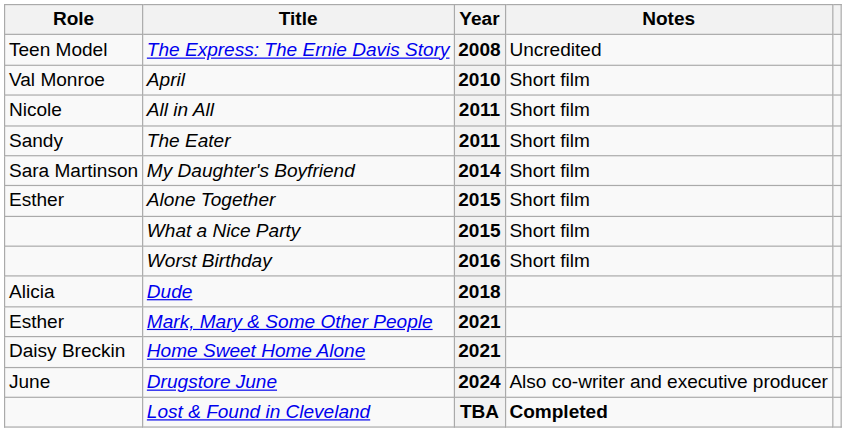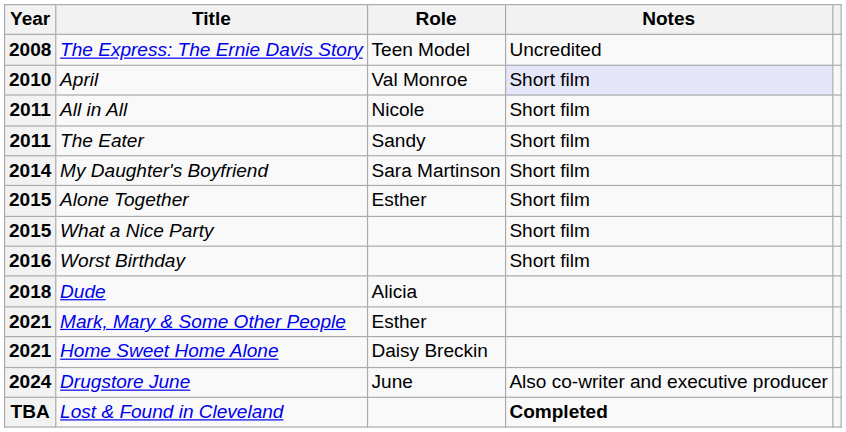 <table class="wikitable plainrowheaders sortable" style="margin-right: 0;">
 <tr>
+<th scope="col">Year</th>
+<th scope="col">Title</th>
 <th scope="col">Role</th>
-<th scope="col">Title</th>
-<th scope="col">Year</th>
 <th scope="col" class="unsortable">Notes</th>
 <th scope="col" class="unsortable"></th>
 </tr>
 <tr>
+<th scope="row">2008</th>
+<td><em><a href='#'>The Express: The Ernie Davis Story</a></em></td>
 <td>Teen Model</td>
-<td><em><a href='#'>The Express: The Ernie Davis Story</a></em></td>
-<th scope="row">2008</th>
 <td>Uncredited</td>
 <td style="text-align:center;"></td>
 </tr>
 <tr>
+<th scope="row">2010</th>
+<td><em>April</em></td>
 <td>Val Monroe</td>
-<td><em>April</em></td>
-<th scope="row">2010</th>
+<td style="background: lavender;">Short film</td>
+<td style="text-align:center;"></td>
+</tr>
+<tr>
+<th scope="row">2011</th>
+<td><em>All in All</em></td>
+<td>Nicole</td>
 <td>Short film</td>
 <td style="text-align:center;"></td>
 </tr>
 <tr>
-<td>Nicole</td>
-<td><em>All in All</em></td>
 <th scope="row">2011</th>
+<td><em>The Eater</em></td>
+<td>Sandy</td>
 <td>Short film</td>
 <td style="text-align:center;"></td>
 </tr>
 <tr>
-<td>Sandy</td>
-<td><em>The Eater</em></td>
-<th scope="row">2011</th>
+<th scope="row">2014</th>
+<td><em>My Daughter's Boyfriend</em></td>
+<td>Sara Martinson</td>
 <td>Short film</td>
 <td style="text-align:center;"></td>
 </tr>
 <tr>
-<td>Sara Martinson</td>
-<td><em>My Daughter's Boyfriend</em></td>
-<th scope="row">2014</th>
+<th scope="row">2015</th>
+<td><em>Alone Together</em></td>
+<td>Esther</td>
 <td>Short film</td>
 <td style="text-align:center;"></td>
 </tr>
 <tr>
-<td>Esther</td>
-<td><em>Alone Together</em></td>
 <th scope="row">2015</th>
+<td><em>What a Nice Party</em></td>
+<td></td>
 <td>Short film</td>
 <td style="text-align:center;"></td>
 </tr>
 <tr>
+<th scope="row">2016</th>
+<td><em>Worst Birthday</em></td>
 <td></td>
-<td><em>What a Nice Party</em></td>
-<th scope="row">2015</th>
 <td>Short film</td>
 <td style="text-align:center;"></td>
 </tr>
 <tr>
-<td></td>
-<td><em>Worst Birthday</em></td>
-<th scope="row">2016</th>
-<td>Short film</td>
-<td style="text-align:center;"></td>
-</tr>
-<tr>
+<th scope="row">2018</th>
+<td><em><a href='#'>Dude</a></em></td>
 <td>Alicia</td>
-<td><em><a href='#'>Dude</a></em></td>
-<th scope="row">2018</th>
 <td></td>
 <td style="text-align:center;"></td>
 </tr>
 <tr>
+<th scope="row">2021</th>
+<td><em><a href='#'>Mark, Mary & Some Other People</a></em></td>
 <td>Esther</td>
-<td><em><a href='#'>Mark, Mary & Some Other People</a></em></td>
-<th scope="row">2021</th>
 <td></td>
 <td style="text-align:center;"></td>
 </tr>
 <tr>
+<th scope="row">2021</th>
+<td><em><a href='#'>Home Sweet Home Alone</a></em></td>
 <td>Daisy Breckin</td>
-<td><em><a href='#'>Home Sweet Home Alone</a></em></td>
-<th scope="row">2021</th>
 <td></td>
 <td style="text-align:center;"></td>
 </tr>
 <tr>
+<th scope="row">2024</th>
+<td><em><a href='#'>Drugstore June</a></em></td>
 <td>June</td>
-<td><em><a href='#'>Drugstore June</a></em></td>
-<th scope="row">2024</th>
 <td>Also co-writer and executive producer</td>
 <td style="text-align:center;"></td>
 </tr>
 <tr>
+<th scope="row">TBA</th>
+<td><em><a href='#'>Lost & Found in Cleveland</a></em></td>
 <td></td>
-<td><em><a href='#'>Lost & Found in Cleveland</a></em></td>
-<th scope="row">TBA</th>
 <td><strong>Completed</strong></td>
 <td style="text-align:center;"></td>
 </tr>
 </table>
